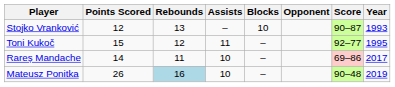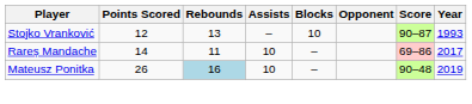 <table class="sortable wikitable" style="text-align:center">
 <tr>
 <th scope="col">Player</th>
 <th scope="col">Points Scored</th>
 <th>Rebounds</th>
 <th>Assists</th>
 <th>Blocks</th>
 <th scope="col">Opponent</th>
 <th scope="col">Score</th>
 <th scope="col">Year</th>
 </tr>
 <tr>
 <td style="text-align:left"> <a href='#'>Stojko Vranković</a></td>
 <td>12</td>
 <td>13</td>
 <td>–</td>
 <td>10</td>
 <td style="text-align:left"></td>
 <td style="background:#CCFF99">90–87</td>
 <td><a href='#'>1993</a></td>
 </tr>
 <tr>
-<td style="text-align:left"> <a href='#'>Toni Kukoč</a></td>
-<td>15</td>
-<td>12</td>
-<td>11</td>
-<td>–</td>
-<td style="text-align:left"></td>
-<td style="background:#CCFF99">92–77</td>
-<td><a href='#'>1995</a></td>
-</tr>
-<tr>
 <td style="text-align:left"> <a href='#'>Rareș Mandache</a></td>
 <td>14</td>
 <td>11</td>
 <td>10</td>
 <td>–</td>
 <td style="text-align:left"></td>
 <td style="background:#fcc">69–86</td>
 <td><a href='#'>2017</a></td>
 </tr>
 <tr>
 <td style="text-align:left"> <a href='#'>Mateusz Ponitka</a></td>
 <td>26</td>
 <td style="background: lightblue;">16</td>
 <td>10</td>
 <td>–</td>
 <td style="text-align:left"></td>
 <td style="background:#CCFF99">90–48</td>
 <td><a href='#'>2019</a></td>
 </tr>
 </table>
